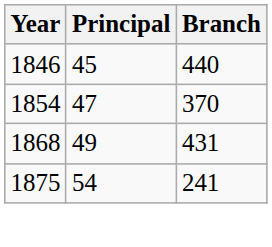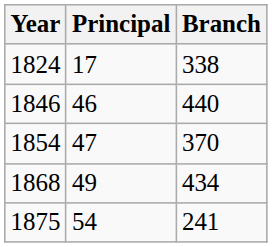 <table class="wikitable">
 <tr>
 <th>Year</th>
 <th>Principal</th>
 <th>Branch</th>
 </tr>
 <tr>
+<td>1824</td>
+<td>17</td>
+<td>338</td>
+</tr>
+<tr>
 <td>1846</td>
-<td>45</td>
+<td>46</td>
 <td>440</td>
 </tr>
 <tr>
 <td>1854</td>
 <td>47</td>
 <td>370</td>
 </tr>
 <tr>
 <td>1868</td>
 <td>49</td>
-<td>431</td>
+<td>434</td>
 </tr>
 <tr>
 <td>1875</td>
 <td>54</td>
 <td>241</td>
 </tr>
 </table>
